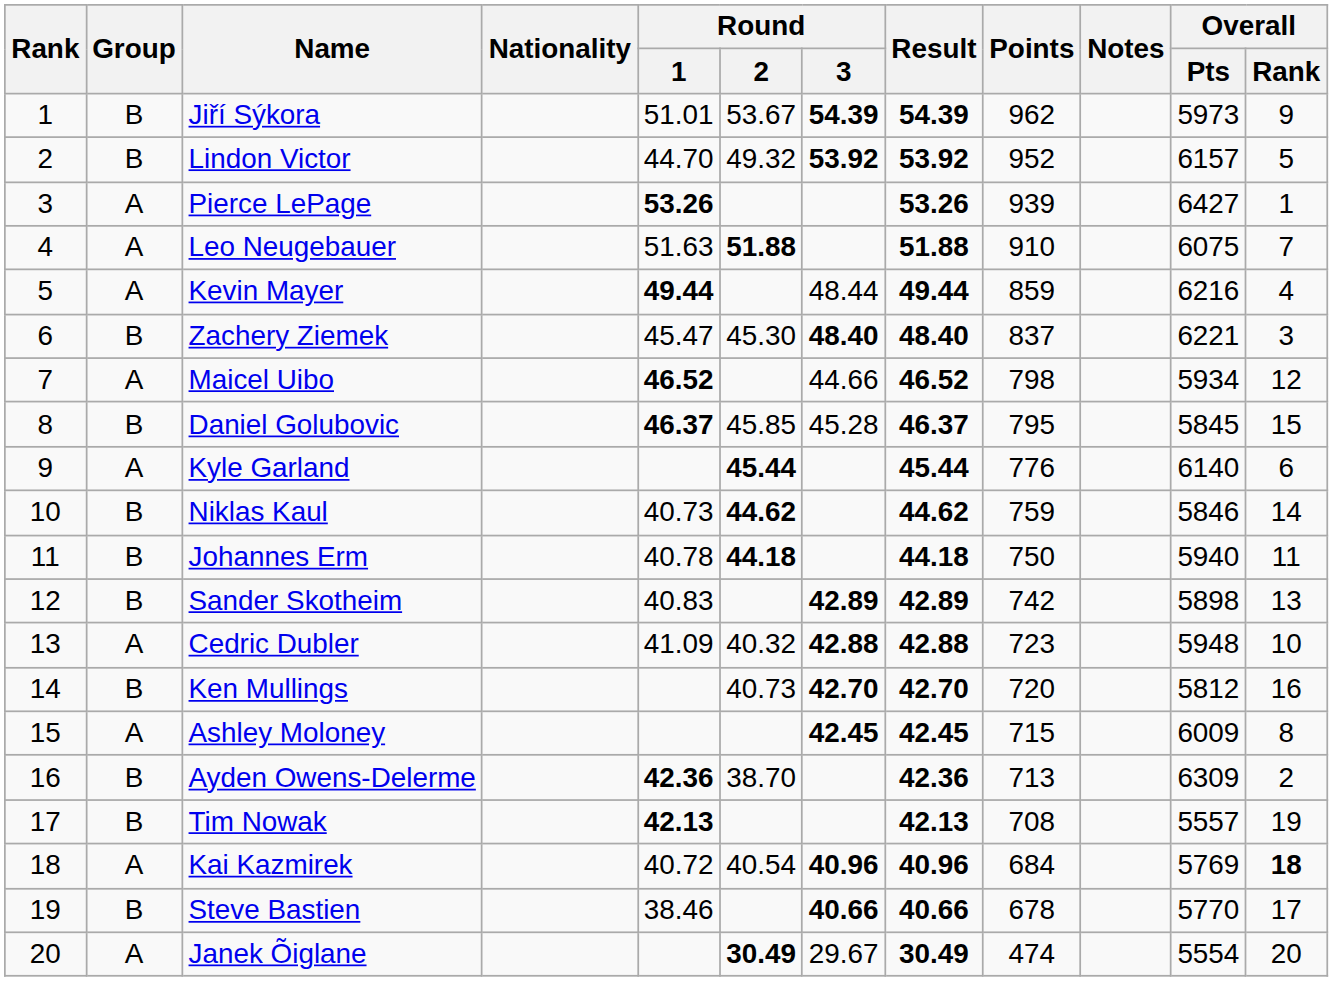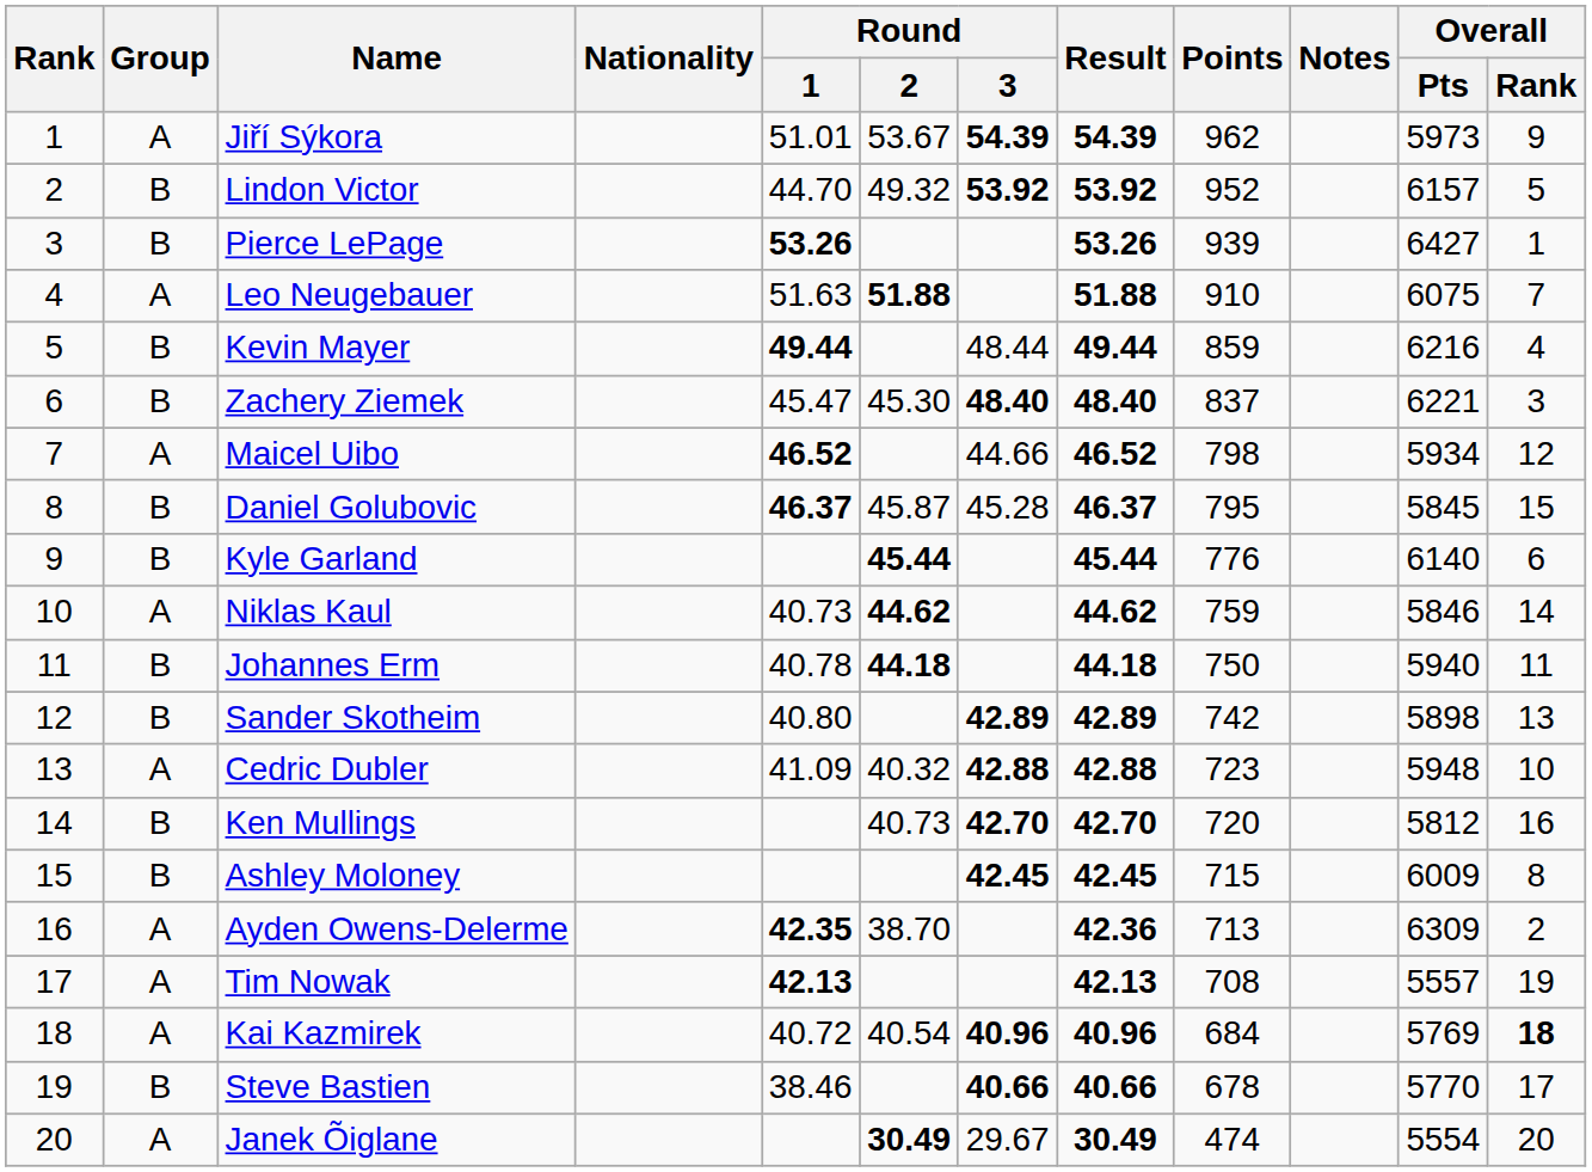 <table class="wikitable sortable" style="text-align:center">
 <tr>
 <th rowspan=2>Rank</th>
 <th rowspan=2>Group</th>
 <th rowspan=2>Name</th>
 <th rowspan=2>Nationality</th>
 <th colspan=3>Round</th>
 <th rowspan=2 data-sort-type="number">Result</th>
 <th rowspan=2>Points</th>
 <th rowspan=2>Notes</th>
 <th colspan=2>Overall</th>
 </tr>
 <tr>
 <th data-sort-type="number">1</th>
 <th data-sort-type="number">2</th>
 <th data-sort-type="number">3</th>
 <th>Pts</th>
 <th>Rank</th>
 </tr>
 <tr>
 <td>1</td>
-<td>B</td>
+<td>A</td>
 <td align=left><a href='#'>Jiří Sýkora</a></td>
 <td align=left></td>
 <td>51.01</td>
 <td>53.67</td>
 <td><strong>54.39</strong></td>
 <td><strong>54.39</strong></td>
 <td>962</td>
 <td></td>
 <td>5973</td>
 <td>9</td>
 </tr>
 <tr>
 <td>2</td>
 <td>B</td>
 <td align=left><a href='#'>Lindon Victor</a></td>
 <td align=left></td>
 <td>44.70</td>
 <td>49.32</td>
 <td><strong>53.92</strong></td>
 <td><strong>53.92</strong></td>
 <td>952</td>
 <td></td>
 <td>6157</td>
 <td>5</td>
 </tr>
 <tr>
 <td>3</td>
-<td>A</td>
+<td>B</td>
 <td align=left><a href='#'>Pierce LePage</a></td>
 <td align=left></td>
 <td><strong>53.26</strong></td>
 <td></td>
 <td></td>
 <td><strong>53.26</strong></td>
 <td>939</td>
 <td></td>
 <td>6427</td>
 <td>1</td>
 </tr>
 <tr>
 <td>4</td>
 <td>A</td>
 <td align=left><a href='#'>Leo Neugebauer</a></td>
 <td align=left></td>
 <td>51.63</td>
 <td><strong>51.88</strong></td>
 <td></td>
 <td><strong>51.88</strong></td>
 <td>910</td>
 <td></td>
 <td>6075</td>
 <td>7</td>
 </tr>
 <tr>
 <td>5</td>
-<td>A</td>
+<td>B</td>
 <td align=left><a href='#'>Kevin Mayer</a></td>
 <td align=left></td>
 <td><strong>49.44</strong></td>
 <td></td>
 <td>48.44</td>
 <td><strong>49.44</strong></td>
 <td>859</td>
 <td></td>
 <td>6216</td>
 <td>4</td>
 </tr>
 <tr>
 <td>6</td>
 <td>B</td>
 <td align=left><a href='#'>Zachery Ziemek</a></td>
 <td align=left></td>
 <td>45.47</td>
 <td>45.30</td>
 <td><strong>48.40</strong></td>
 <td><strong>48.40</strong></td>
 <td>837</td>
 <td></td>
 <td>6221</td>
 <td>3</td>
 </tr>
 <tr>
 <td>7</td>
 <td>A</td>
 <td align=left><a href='#'>Maicel Uibo</a></td>
 <td align=left></td>
 <td><strong>46.52</strong></td>
 <td></td>
 <td>44.66</td>
 <td><strong>46.52</strong></td>
 <td>798</td>
 <td></td>
 <td>5934</td>
 <td>12</td>
 </tr>
 <tr>
 <td>8</td>
 <td>B</td>
 <td align=left><a href='#'>Daniel Golubovic</a></td>
 <td align=left></td>
 <td><strong>46.37</strong></td>
-<td>45.85</td>
+<td>45.87</td>
 <td>45.28</td>
 <td><strong>46.37</strong></td>
 <td>795</td>
 <td></td>
 <td>5845</td>
 <td>15</td>
 </tr>
 <tr>
 <td>9</td>
-<td>A</td>
+<td>B</td>
 <td align=left><a href='#'>Kyle Garland</a></td>
 <td align=left></td>
 <td></td>
 <td><strong>45.44</strong></td>
 <td></td>
 <td><strong>45.44</strong></td>
 <td>776</td>
 <td></td>
 <td>6140</td>
 <td>6</td>
 </tr>
 <tr>
 <td>10</td>
-<td>B</td>
+<td>A</td>
 <td align=left><a href='#'>Niklas Kaul</a></td>
 <td align=left></td>
 <td>40.73</td>
 <td><strong>44.62</strong></td>
 <td></td>
 <td><strong>44.62</strong></td>
 <td>759</td>
 <td></td>
 <td>5846</td>
 <td>14</td>
 </tr>
 <tr>
 <td>11</td>
 <td>B</td>
 <td align=left><a href='#'>Johannes Erm</a></td>
 <td align=left></td>
 <td>40.78</td>
 <td><strong>44.18</strong></td>
 <td></td>
 <td><strong>44.18</strong></td>
 <td>750</td>
 <td></td>
 <td>5940</td>
 <td>11</td>
 </tr>
 <tr>
 <td>12</td>
 <td>B</td>
 <td align=left><a href='#'>Sander Skotheim</a></td>
 <td align=left></td>
-<td>40.83</td>
+<td>40.80</td>
 <td></td>
 <td><strong>42.89</strong></td>
 <td><strong>42.89</strong></td>
 <td>742</td>
 <td></td>
 <td>5898</td>
 <td>13</td>
 </tr>
 <tr>
 <td>13</td>
 <td>A</td>
 <td align=left><a href='#'>Cedric Dubler</a></td>
 <td align=left></td>
 <td>41.09</td>
 <td>40.32</td>
 <td><strong>42.88</strong></td>
 <td><strong>42.88</strong></td>
 <td>723</td>
 <td></td>
 <td>5948</td>
 <td>10</td>
 </tr>
 <tr>
 <td>14</td>
 <td>B</td>
 <td align=left><a href='#'>Ken Mullings</a></td>
 <td align=left></td>
 <td></td>
 <td>40.73</td>
 <td><strong>42.70</strong></td>
 <td><strong>42.70</strong></td>
 <td>720</td>
 <td></td>
 <td>5812</td>
 <td>16</td>
 </tr>
 <tr>
 <td>15</td>
-<td>A</td>
+<td>B</td>
 <td align=left><a href='#'>Ashley Moloney</a></td>
 <td align=left></td>
 <td></td>
 <td></td>
 <td><strong>42.45</strong></td>
 <td><strong>42.45</strong></td>
 <td>715</td>
 <td></td>
 <td>6009</td>
 <td>8</td>
 </tr>
 <tr>
 <td>16</td>
-<td>B</td>
+<td>A</td>
 <td align=left><a href='#'>Ayden Owens-Delerme</a></td>
 <td align=left></td>
-<td><strong>42.36</strong></td>
+<td><strong>42.35</strong></td>
 <td>38.70</td>
 <td></td>
 <td><strong>42.36</strong></td>
 <td>713</td>
 <td></td>
 <td>6309</td>
 <td>2</td>
 </tr>
 <tr>
 <td>17</td>
-<td>B</td>
+<td>A</td>
 <td align=left><a href='#'>Tim Nowak</a></td>
 <td align=left></td>
 <td><strong>42.13</strong></td>
 <td></td>
 <td></td>
 <td><strong>42.13</strong></td>
 <td>708</td>
 <td></td>
 <td>5557</td>
 <td>19</td>
 </tr>
 <tr>
 <td>18</td>
 <td>A</td>
 <td align=left><a href='#'>Kai Kazmirek</a></td>
 <td align=left></td>
 <td>40.72</td>
 <td>40.54</td>
 <td><strong>40.96</strong></td>
 <td><strong>40.96</strong></td>
 <td>684</td>
 <td></td>
 <td>5769</td>
 <td><strong>18</strong></td>
 </tr>
 <tr>
 <td>19</td>
 <td>B</td>
 <td align=left><a href='#'>Steve Bastien</a></td>
 <td align=left></td>
 <td>38.46</td>
 <td></td>
 <td><strong>40.66</strong></td>
 <td><strong>40.66</strong></td>
 <td>678</td>
 <td></td>
 <td>5770</td>
 <td>17</td>
 </tr>
 <tr>
 <td>20</td>
 <td>A</td>
 <td align=left><a href='#'>Janek Õiglane</a></td>
 <td align=left></td>
 <td></td>
 <td><strong>30.49</strong></td>
 <td>29.67</td>
 <td><strong>30.49</strong></td>
 <td>474</td>
 <td></td>
 <td>5554</td>
 <td>20</td>
 </tr>
 </table>
